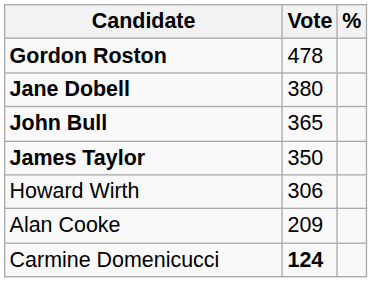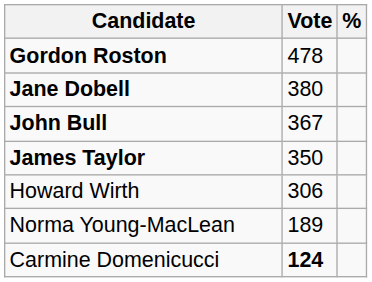 <table class="wikitable">
 <tr>
 <th bgcolor="#DDDDFF" width="200px">Candidate</th>
 <th bgcolor="#DDDDFF">Vote</th>
 <th bgcolor="#DDDDFF">%</th>
 </tr>
 <tr>
 <td><strong>Gordon Roston</strong></td>
 <td>478</td>
 <td></td>
 </tr>
 <tr>
 <td><strong>Jane Dobell</strong></td>
 <td>380</td>
 <td></td>
 </tr>
 <tr>
 <td><strong>John Bull</strong></td>
-<td>365</td>
+<td>367</td>
 <td></td>
 </tr>
 <tr>
 <td><strong>James Taylor</strong></td>
 <td>350</td>
 <td></td>
 </tr>
 <tr>
 <td>Howard Wirth</td>
 <td>306</td>
 <td></td>
 </tr>
 <tr>
-<td>Alan Cooke</td>
-<td>209</td>
+<td>Norma Young-MacLean</td>
+<td>189</td>
 <td></td>
 </tr>
 <tr>
 <td>Carmine Domenicucci</td>
 <td><strong>124</strong></td>
 <td></td>
 </tr>
 </table>
